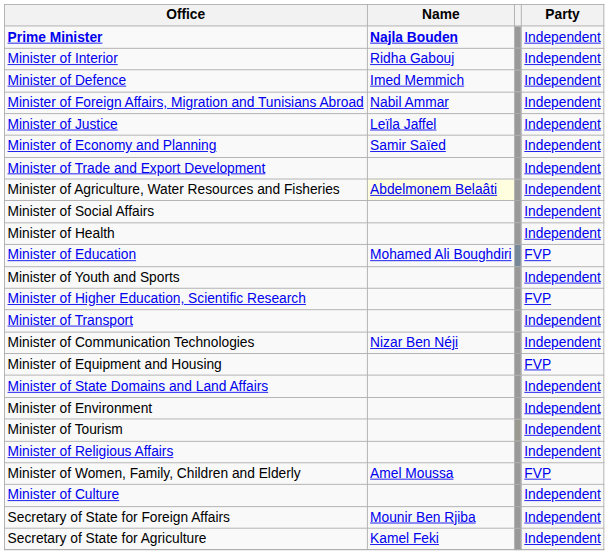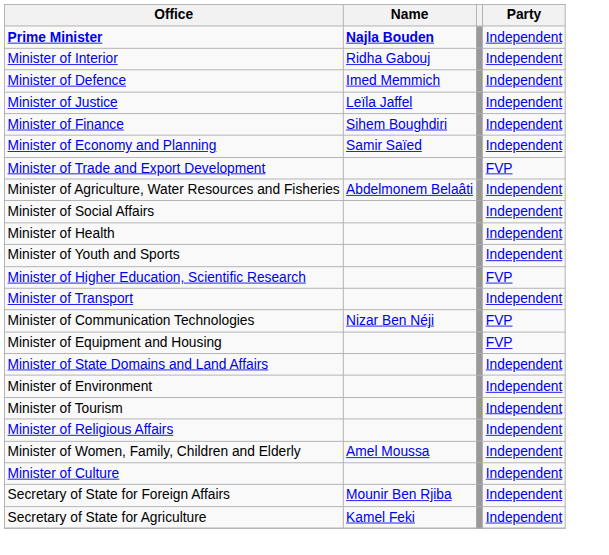 <table class="wikitable">
 <tr>
 <th>Office</th>
 <th>Name</th>
 <th></th>
 <th>Party</th>
 </tr>
 <tr>
 <td><strong><a href='#'>Prime Minister</a></strong></td>
 <td><strong><a href='#'>Najla Bouden</a></strong></td>
 <td bgcolor="#999999"></td>
 <td><a href='#'>Independent</a></td>
 </tr>
 <tr>
 <td><a href='#'>Minister of Interior</a></td>
 <td><a href='#'>Ridha Gabouj</a></td>
 <td bgcolor="#999999"></td>
 <td><a href='#'>Independent</a></td>
 </tr>
 <tr>
 <td><a href='#'>Minister of Defence</a></td>
 <td><a href='#'>Imed Memmich</a></td>
 <td bgcolor="#999999"></td>
 <td><a href='#'>Independent</a></td>
 </tr>
 <tr>
-<td><a href='#'>Minister of Foreign Affairs, Migration and Tunisians Abroad</a></td>
-<td><a href='#'>Nabil Ammar</a></td>
+<td><a href='#'>Minister of Justice</a></td>
+<td><a href='#'>Leïla Jaffel</a></td>
 <td bgcolor="#999999"></td>
 <td><a href='#'>Independent</a></td>
 </tr>
 <tr>
-<td><a href='#'>Minister of Justice</a></td>
-<td><a href='#'>Leïla Jaffel</a></td>
+<td><a href='#'>Minister of Finance</a></td>
+<td><a href='#'>Sihem Boughdiri</a></td>
 <td bgcolor="#999999"></td>
 <td><a href='#'>Independent</a></td>
 </tr>
 <tr>
 <td><a href='#'>Minister of Economy and Planning</a></td>
 <td><a href='#'>Samir Saïed</a></td>
 <td bgcolor="#999999"></td>
 <td><a href='#'>Independent</a></td>
 </tr>
 <tr>
 <td><a href='#'>Minister of Trade and Export Development</a></td>
 <td></td>
 <td bgcolor="#999999"></td>
-<td><a href='#'>Independent</a></td>
+<td><a href='#'>FVP</a></td>
 </tr>
 <tr>
 <td>Minister of Agriculture, Water Resources and Fisheries</td>
-<td style="background: lightyellow;"><a href='#'>Abdelmonem Belaâti</a></td>
+<td><a href='#'>Abdelmonem Belaâti</a></td>
 <td bgcolor="#999999"></td>
 <td><a href='#'>Independent</a></td>
 </tr>
 <tr>
 <td>Minister of Social Affairs</td>
 <td></td>
 <td bgcolor="#999999"></td>
 <td><a href='#'>Independent</a></td>
 </tr>
 <tr>
 <td>Minister of Health</td>
 <td></td>
 <td bgcolor="#999999"></td>
 <td><a href='#'>Independent</a></td>
-</tr>
-<tr>
-<td><a href='#'>Minister of Education</a></td>
-<td><a href='#'>Mohamed Ali Boughdiri</a></td>
-<td bgcolor="#778899"></td>
-<td><a href='#'>FVP</a></td>
 </tr>
 <tr>
 <td>Minister of Youth and Sports</td>
 <td></td>
 <td bgcolor="#999999"></td>
 <td><a href='#'>Independent</a></td>
 </tr>
 <tr>
 <td><a href='#'>Minister of Higher Education, Scientific Research</a></td>
 <td></td>
 <td bgcolor="#999999"></td>
 <td><a href='#'>FVP</a></td>
 </tr>
 <tr>
 <td><a href='#'>Minister of Transport</a></td>
 <td></td>
 <td bgcolor="#999999"></td>
 <td><a href='#'>Independent</a></td>
 </tr>
 <tr>
 <td>Minister of Communication Technologies</td>
 <td><a href='#'>Nizar Ben Néji</a></td>
 <td bgcolor="#999999"></td>
-<td><a href='#'>Independent</a></td>
+<td><a href='#'>FVP</a></td>
 </tr>
 <tr>
 <td>Minister of Equipment and Housing</td>
 <td></td>
 <td bgcolor="#999999"></td>
 <td><a href='#'>FVP</a></td>
 </tr>
 <tr>
 <td><a href='#'>Minister of State Domains and Land Affairs</a></td>
 <td></td>
 <td bgcolor="#999999"></td>
 <td><a href='#'>Independent</a></td>
 </tr>
 <tr>
 <td>Minister of Environment</td>
 <td></td>
 <td bgcolor="#999999"></td>
 <td><a href='#'>Independent</a></td>
 </tr>
 <tr>
 <td>Minister of Tourism</td>
 <td></td>
 <td bgcolor="#9999999” "></td>
 <td><a href='#'>Independent</a></td>
 </tr>
 <tr>
 <td><a href='#'>Minister of Religious Affairs</a></td>
 <td></td>
 <td bgcolor="#999999"></td>
 <td><a href='#'>Independent</a></td>
 </tr>
 <tr>
 <td>Minister of Women, Family, Children and Elderly</td>
 <td><a href='#'>Amel Moussa</a></td>
 <td bgcolor="#999999"></td>
-<td><a href='#'>FVP</a></td>
+<td><a href='#'>Independent</a></td>
 </tr>
 <tr>
 <td><a href='#'>Minister of Culture</a></td>
 <td></td>
 <td bgcolor="#999999"></td>
 <td><a href='#'>Independent</a></td>
 </tr>
 <tr>
 <td>Secretary of State for Foreign Affairs</td>
 <td><a href='#'>Mounir Ben Rjiba</a></td>
 <td bgcolor="#999999"></td>
 <td><a href='#'>Independent</a></td>
 </tr>
 <tr>
 <td>Secretary of State for Agriculture</td>
 <td><a href='#'>Kamel Feki</a></td>
 <td bgcolor="#999999"></td>
 <td><a href='#'>Independent</a></td>
 </tr>
 <tr>
 </tr>
 </table>
